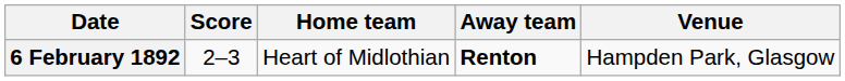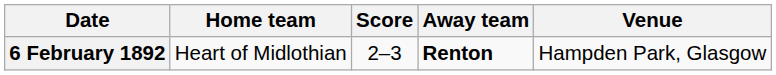 <table class="wikitable football-result-list" style="max-width: 80em; text-align: center">
 <tr>
 <th scope="col">Date</th>
+<th scope="col">Home team</th>
 <th scope="col">Score</th>
-<th scope="col">Home team</th>
 <th scope="col">Away team</th>
 <th scope="col">Venue</th>
 </tr>
 <tr>
 <th scope="row">6 February 1892</th>
+<td align=right>Heart of Midlothian</td>
 <td>2–3</td>
-<td align=right>Heart of Midlothian</td>
 <td align=left><strong>Renton</strong></td>
 <td align=left>Hampden Park, Glasgow</td>
 </tr>
 </table>
